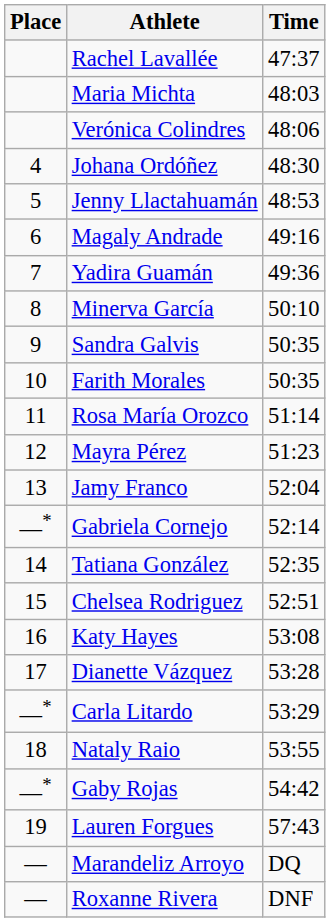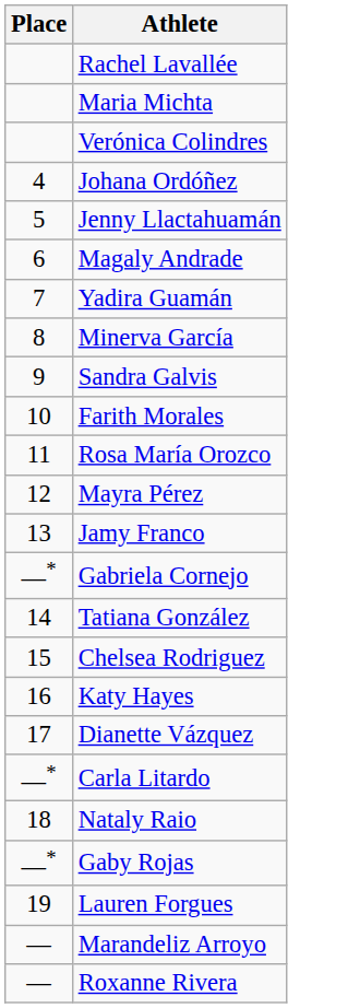 <table class=wikitable>
 <tr>
 <th>Place</th>
 <th>Athlete</th>
-<th>Time</th>
 </tr>
 <tr>
 <td align=center></td>
 <td><a href='#'>Rachel Lavallée</a> </td>
-<td>47:37</td>
 </tr>
 <tr>
 <td align=center></td>
 <td><a href='#'>Maria Michta</a> </td>
-<td>48:03</td>
 </tr>
 <tr>
 <td align=center></td>
 <td><a href='#'>Verónica Colindres</a> </td>
-<td>48:06</td>
 </tr>
 <tr>
 <td align=center>4</td>
 <td><a href='#'>Johana Ordóñez</a> </td>
-<td>48:30</td>
 </tr>
 <tr>
 <td align=center>5</td>
 <td><a href='#'>Jenny Llactahuamán</a> </td>
-<td>48:53</td>
 </tr>
 <tr>
 <td align=center>6</td>
 <td><a href='#'>Magaly Andrade</a> </td>
-<td>49:16</td>
 </tr>
 <tr>
 <td align=center>7</td>
 <td><a href='#'>Yadira Guamán</a> </td>
-<td>49:36</td>
 </tr>
 <tr>
 <td align=center>8</td>
 <td><a href='#'>Minerva García</a> </td>
-<td>50:10</td>
 </tr>
 <tr>
 <td align=center>9</td>
 <td><a href='#'>Sandra Galvis</a> </td>
-<td>50:35</td>
 </tr>
 <tr>
 <td align=center>10</td>
 <td><a href='#'>Farith Morales</a> </td>
-<td>50:35</td>
 </tr>
 <tr>
 <td align=center>11</td>
 <td><a href='#'>Rosa María Orozco</a> </td>
-<td>51:14</td>
 </tr>
 <tr>
 <td align=center>12</td>
 <td><a href='#'>Mayra Pérez</a> </td>
-<td>51:23</td>
 </tr>
 <tr>
 <td align=center>13</td>
 <td><a href='#'>Jamy Franco</a> </td>
-<td>52:04</td>
 </tr>
 <tr>
 <td align=center>—<sup>*</sup></td>
 <td><a href='#'>Gabriela Cornejo</a> </td>
-<td>52:14</td>
 </tr>
 <tr>
 <td align=center>14</td>
 <td><a href='#'>Tatiana González</a> </td>
-<td>52:35</td>
 </tr>
 <tr>
 <td align=center>15</td>
 <td><a href='#'>Chelsea Rodriguez</a> </td>
-<td>52:51</td>
 </tr>
 <tr>
 <td align=center>16</td>
 <td><a href='#'>Katy Hayes</a> </td>
-<td>53:08</td>
 </tr>
 <tr>
 <td align=center>17</td>
 <td><a href='#'>Dianette Vázquez</a> </td>
-<td>53:28</td>
 </tr>
 <tr>
 <td align=center>—<sup>*</sup></td>
 <td><a href='#'>Carla Litardo</a> </td>
-<td>53:29</td>
 </tr>
 <tr>
 <td align=center>18</td>
 <td><a href='#'>Nataly Raio</a> </td>
-<td>53:55</td>
 </tr>
 <tr>
 <td align=center>—<sup>*</sup></td>
 <td><a href='#'>Gaby Rojas</a> </td>
-<td>54:42</td>
 </tr>
 <tr>
 <td align=center>19</td>
 <td><a href='#'>Lauren Forgues</a> </td>
-<td>57:43</td>
 </tr>
 <tr>
 <td align=center>—</td>
 <td><a href='#'>Marandeliz Arroyo</a> </td>
-<td>DQ</td>
 </tr>
 <tr>
 <td align=center>—</td>
 <td><a href='#'>Roxanne Rivera</a> </td>
-<td>DNF</td>
 </tr>
 </table>
